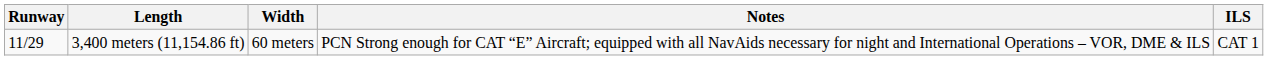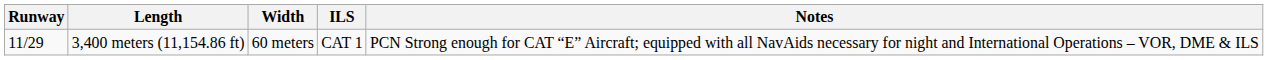 <table class="wikitable">
 <tr>
 <th>Runway</th>
 <th>Length</th>
 <th>Width</th>
+<th>ILS</th>
 <th>Notes</th>
-<th>ILS</th>
 </tr>
 <tr>
 <td>11/29</td>
 <td {{>3,400 meters (11,154.86 ft)</td>
 <td>60 meters</td>
+<td>CAT 1</td>
 <td>PCN Strong enough for CAT “E” Aircraft; equipped with all NavAids necessary for night and International Operations – VOR, DME & ILS</td>
-<td>CAT 1</td>
 </tr>
 </table>
